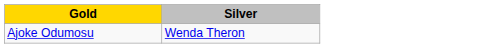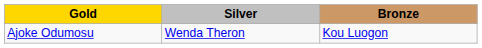 <table class="wikitable" style="text-align:left">
 <tr align="center">
 <td width=200 bgcolor=gold><strong>Gold</strong></td>
 <td width=200 bgcolor=silver><strong>Silver</strong></td>
+<td width=200 bgcolor=CC9966><strong>Bronze</strong></td>
 </tr>
 <tr>
 <td><a href='#'>Ajoke Odumosu</a><br><em></em></td>
 <td><a href='#'>Wenda Theron</a><br><em></em></td>
+<td><a href='#'>Kou Luogon</a><br><em></em></td>
 </tr>
 </table>
